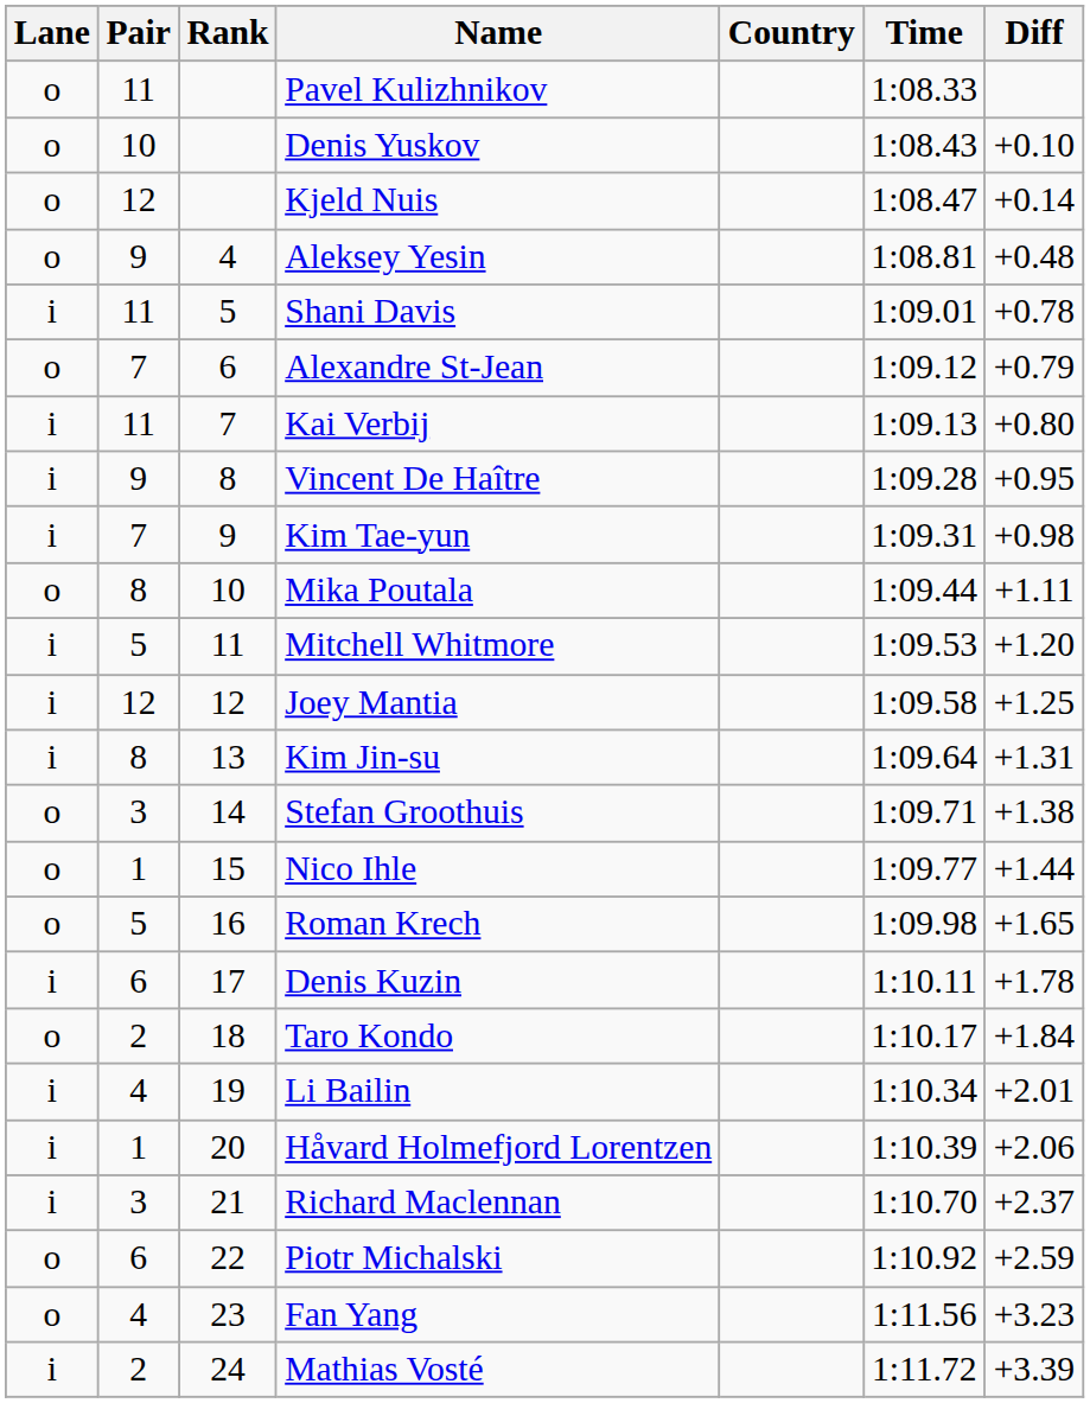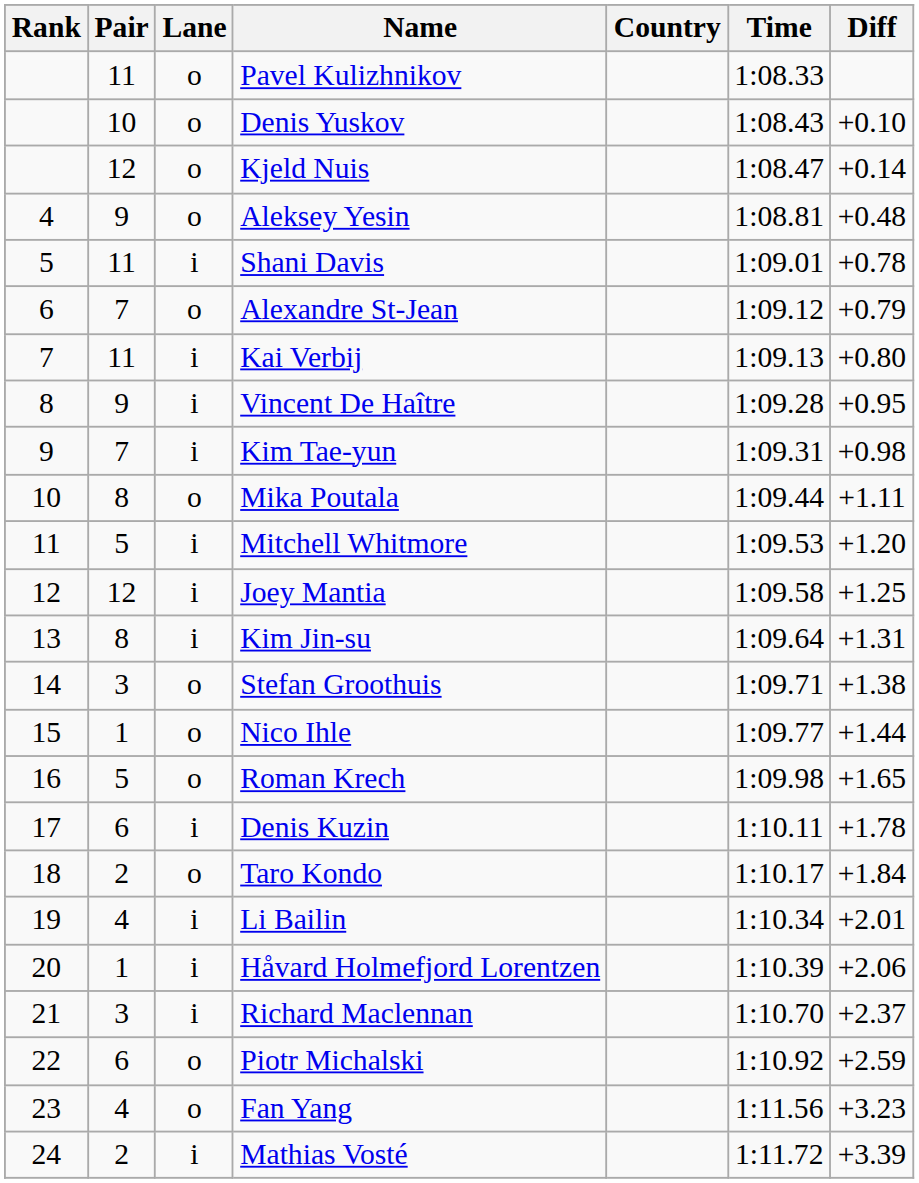 <table class="wikitable sortable" style="text-align:center">
 <tr>
+<th>Rank</th>
+<th>Pair</th>
 <th>Lane</th>
-<th>Pair</th>
-<th>Rank</th>
 <th>Name</th>
 <th>Country</th>
 <th>Time</th>
 <th>Diff</th>
 </tr>
 <tr>
+<td></td>
+<td>11</td>
 <td>o</td>
-<td>11</td>
-<td></td>
 <td align=left><a href='#'>Pavel Kulizhnikov</a></td>
 <td align=left></td>
 <td>1:08.33</td>
 <td></td>
 </tr>
 <tr>
+<td></td>
+<td>10</td>
 <td>o</td>
-<td>10</td>
-<td></td>
 <td align=left><a href='#'>Denis Yuskov</a></td>
 <td align=left></td>
 <td>1:08.43</td>
 <td>+0.10</td>
 </tr>
 <tr>
+<td></td>
+<td>12</td>
 <td>o</td>
-<td>12</td>
-<td></td>
 <td align=left><a href='#'>Kjeld Nuis</a></td>
 <td align=left></td>
 <td>1:08.47</td>
 <td>+0.14</td>
 </tr>
 <tr>
+<td>4</td>
+<td>9</td>
 <td>o</td>
-<td>9</td>
-<td>4</td>
 <td align=left><a href='#'>Aleksey Yesin</a></td>
 <td align=left></td>
 <td>1:08.81</td>
 <td>+0.48</td>
 </tr>
 <tr>
+<td>5</td>
+<td>11</td>
 <td>i</td>
-<td>11</td>
-<td>5</td>
 <td align=left><a href='#'>Shani Davis</a></td>
 <td align=left></td>
 <td>1:09.01</td>
 <td>+0.78</td>
 </tr>
 <tr>
+<td>6</td>
+<td>7</td>
 <td>o</td>
-<td>7</td>
-<td>6</td>
 <td align=left><a href='#'>Alexandre St-Jean</a></td>
 <td align=left></td>
 <td>1:09.12</td>
 <td>+0.79</td>
 </tr>
 <tr>
+<td>7</td>
+<td>11</td>
 <td>i</td>
-<td>11</td>
-<td>7</td>
 <td align=left><a href='#'>Kai Verbij</a></td>
 <td align=left></td>
 <td>1:09.13</td>
 <td>+0.80</td>
 </tr>
 <tr>
+<td>8</td>
+<td>9</td>
 <td>i</td>
-<td>9</td>
-<td>8</td>
 <td align=left><a href='#'>Vincent De Haître</a></td>
 <td align=left></td>
 <td>1:09.28</td>
 <td>+0.95</td>
 </tr>
 <tr>
+<td>9</td>
+<td>7</td>
 <td>i</td>
-<td>7</td>
-<td>9</td>
 <td align=left><a href='#'>Kim Tae-yun</a></td>
 <td align=left></td>
 <td>1:09.31</td>
 <td>+0.98</td>
 </tr>
 <tr>
+<td>10</td>
+<td>8</td>
 <td>o</td>
-<td>8</td>
-<td>10</td>
 <td align=left><a href='#'>Mika Poutala</a></td>
 <td align=left></td>
 <td>1:09.44</td>
 <td>+1.11</td>
 </tr>
 <tr>
+<td>11</td>
+<td>5</td>
 <td>i</td>
-<td>5</td>
-<td>11</td>
 <td align=left><a href='#'>Mitchell Whitmore</a></td>
 <td align=left></td>
 <td>1:09.53</td>
 <td>+1.20</td>
 </tr>
 <tr>
-<td>i</td>
 <td>12</td>
 <td>12</td>
+<td>i</td>
 <td align=left><a href='#'>Joey Mantia</a></td>
 <td align=left></td>
 <td>1:09.58</td>
 <td>+1.25</td>
 </tr>
 <tr>
+<td>13</td>
+<td>8</td>
 <td>i</td>
-<td>8</td>
-<td>13</td>
 <td align=left><a href='#'>Kim Jin-su</a></td>
 <td align=left></td>
 <td>1:09.64</td>
 <td>+1.31</td>
 </tr>
 <tr>
+<td>14</td>
+<td>3</td>
 <td>o</td>
-<td>3</td>
-<td>14</td>
 <td align=left><a href='#'>Stefan Groothuis</a></td>
 <td align=left></td>
 <td>1:09.71</td>
 <td>+1.38</td>
 </tr>
 <tr>
+<td>15</td>
+<td>1</td>
 <td>o</td>
-<td>1</td>
-<td>15</td>
 <td align=left><a href='#'>Nico Ihle</a></td>
 <td align=left></td>
 <td>1:09.77</td>
 <td>+1.44</td>
 </tr>
 <tr>
+<td>16</td>
+<td>5</td>
 <td>o</td>
-<td>5</td>
-<td>16</td>
 <td align=left><a href='#'>Roman Krech</a></td>
 <td align=left></td>
 <td>1:09.98</td>
 <td>+1.65</td>
 </tr>
 <tr>
+<td>17</td>
+<td>6</td>
 <td>i</td>
-<td>6</td>
-<td>17</td>
 <td align=left><a href='#'>Denis Kuzin</a></td>
 <td align=left></td>
 <td>1:10.11</td>
 <td>+1.78</td>
 </tr>
 <tr>
+<td>18</td>
+<td>2</td>
 <td>o</td>
-<td>2</td>
-<td>18</td>
 <td align=left><a href='#'>Taro Kondo</a></td>
 <td align=left></td>
 <td>1:10.17</td>
 <td>+1.84</td>
 </tr>
 <tr>
+<td>19</td>
+<td>4</td>
 <td>i</td>
-<td>4</td>
-<td>19</td>
 <td align=left><a href='#'>Li Bailin</a></td>
 <td align=left></td>
 <td>1:10.34</td>
 <td>+2.01</td>
 </tr>
 <tr>
+<td>20</td>
+<td>1</td>
 <td>i</td>
-<td>1</td>
-<td>20</td>
 <td align=left><a href='#'>Håvard Holmefjord Lorentzen</a></td>
 <td align=left></td>
 <td>1:10.39</td>
 <td>+2.06</td>
 </tr>
 <tr>
+<td>21</td>
+<td>3</td>
 <td>i</td>
-<td>3</td>
-<td>21</td>
 <td align=left><a href='#'>Richard Maclennan</a></td>
 <td align=left></td>
 <td>1:10.70</td>
 <td>+2.37</td>
 </tr>
 <tr>
+<td>22</td>
+<td>6</td>
 <td>o</td>
-<td>6</td>
-<td>22</td>
 <td align=left><a href='#'>Piotr Michalski</a></td>
 <td align=left></td>
 <td>1:10.92</td>
 <td>+2.59</td>
 </tr>
 <tr>
+<td>23</td>
+<td>4</td>
 <td>o</td>
-<td>4</td>
-<td>23</td>
 <td align=left><a href='#'>Fan Yang</a></td>
 <td align=left></td>
 <td>1:11.56</td>
 <td>+3.23</td>
 </tr>
 <tr>
+<td>24</td>
+<td>2</td>
 <td>i</td>
-<td>2</td>
-<td>24</td>
 <td align=left><a href='#'>Mathias Vosté</a></td>
 <td align=left></td>
 <td>1:11.72</td>
 <td>+3.39</td>
 </tr>
 </table>
